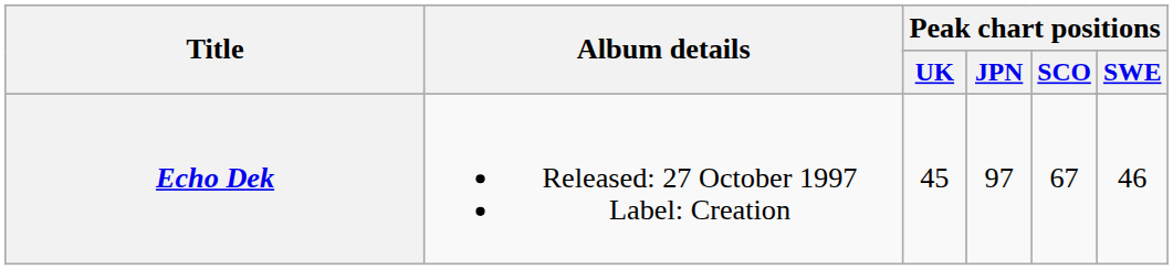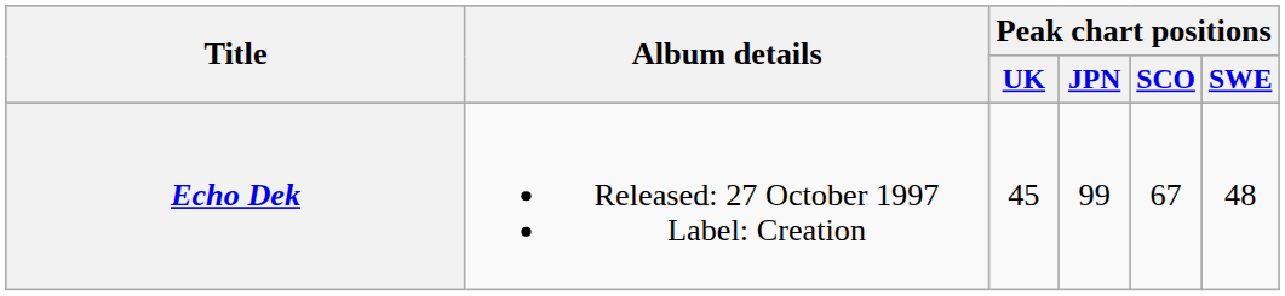 <table class="wikitable plainrowheaders" style="text-align:center;">
 <tr>
 <th scope="col" rowspan="2" style="width:14em;">Title</th>
 <th scope="col" rowspan="2" style="width:16em;">Album details</th>
 <th scope="col" colspan="4">Peak chart positions</th>
 </tr>
 <tr>
 <th scope="col" style="width:2em;font-size:90%;"><a href='#'>UK</a><br></th>
 <th scope="col" style="width:2em;font-size:90%;"><a href='#'>JPN</a><br></th>
 <th scope="col" style="width:2em;font-size:90%;"><a href='#'>SCO</a><br></th>
 <th scope="col" style="width:2em;font-size:90%;"><a href='#'>SWE</a><br></th>
 </tr>
 <tr>
 <th scope="row"><em><a href='#'>Echo Dek</a></em></th>
 <td><br><ul><li>Released: 27 October 1997</li><li>Label: Creation</li></ul></td>
 <td>45</td>
-<td>97</td>
+<td>99</td>
 <td>67</td>
-<td>46</td>
+<td>48</td>
 </tr>
 </table>
